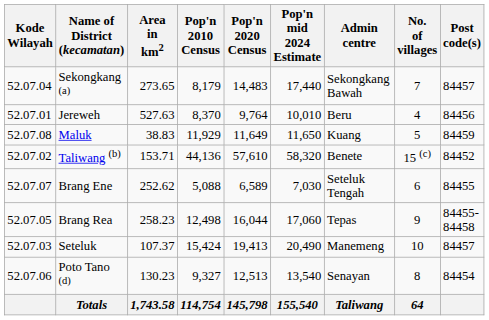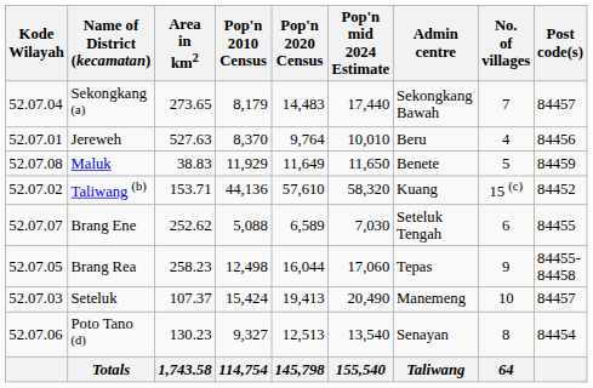 <table class="wikitable">
 <tr>
 <th>Kode <br>Wilayah</th>
 <th>Name of<br>District <br>(<em>kecamatan</em>)</th>
 <th>Area <br>in<br> km<sup>2</sup></th>
 <th>Pop'n <br>2010<br>Census</th>
 <th>Pop'n <br>2020<br>Census</th>
 <th>Pop'n <br>mid 2024<br>Estimate</th>
 <th>Admin<br> centre</th>
 <th>No.<br>of<br>villages</th>
 <th>Post<br>code(s)</th>
 </tr>
 <tr>
 <td>52.07.04</td>
 <td>Sekongkang <sup>(a)</sup></td>
 <td align="right">273.65</td>
 <td align="right">8,179</td>
 <td align="right">14,483</td>
 <td align="right">17,440</td>
 <td>Sekongkang Bawah</td>
 <td align="center">7</td>
 <td>84457</td>
 </tr>
 <tr>
 <td>52.07.01</td>
 <td>Jereweh</td>
 <td align="right">527.63</td>
 <td align="right">8,370</td>
 <td align="right">9,764</td>
 <td align="right">10,010</td>
 <td>Beru</td>
 <td align="center">4</td>
 <td>84456</td>
 </tr>
 <tr>
 <td>52.07.08</td>
 <td><a href='#'>Maluk</a></td>
 <td align="right">38.83</td>
 <td align="right">11,929</td>
 <td align="right">11,649</td>
 <td align="right">11,650</td>
-<td>Kuang</td>
+<td>Benete</td>
 <td align="center">5</td>
 <td>84459</td>
 </tr>
 <tr>
 <td>52.07.02</td>
 <td><a href='#'>Taliwang</a>  <sup>(b)</sup></td>
 <td align="right">153.71</td>
 <td align="right">44,136</td>
 <td align="right">57,610</td>
 <td align="right">58,320</td>
-<td>Benete</td>
+<td>Kuang</td>
 <td align="center">15  <sup>(c)</sup></td>
 <td>84452</td>
 </tr>
 <tr>
 <td>52.07.07</td>
 <td>Brang Ene</td>
 <td align="right">252.62</td>
 <td align="right">5,088</td>
 <td align="right">6,589</td>
 <td align="right">7,030</td>
 <td>Seteluk Tengah</td>
 <td align="center">6</td>
 <td>84455</td>
 </tr>
 <tr>
 <td>52.07.05</td>
 <td>Brang Rea</td>
 <td align="right">258.23</td>
 <td align="right">12,498</td>
 <td align="right">16,044</td>
 <td align="right">17,060</td>
 <td>Tepas</td>
 <td align="center">9</td>
 <td>84455-<br>84458</td>
 </tr>
 <tr>
 <td>52.07.03</td>
 <td>Seteluk</td>
 <td align="right">107.37</td>
 <td align="right">15,424</td>
 <td align="right">19,413</td>
 <td align="right">20,490</td>
 <td>Manemeng</td>
 <td align="center">10</td>
 <td>84457</td>
 </tr>
 <tr>
 <td>52.07.06</td>
 <td>Poto Tano  <sup>(d)</sup></td>
 <td align="right">130.23</td>
 <td align="right">9,327</td>
 <td align="right">12,513</td>
 <td align="right">13,540</td>
 <td>Senayan</td>
 <td align="center">8</td>
 <td>84454</td>
 </tr>
 <tr>
 <th></th>
 <th><strong><em>Totals</em></strong></th>
 <th align="right"><em>1,743.58</em></th>
 <th align="right"><em>114,754</em></th>
 <th align="right"><em>145,798</em></th>
 <th align="right"><em>155,540</em></th>
 <th><em>Taliwang</em></th>
 <th align="center"><em>64</em></th>
 <th></th>
 </tr>
 </table>
